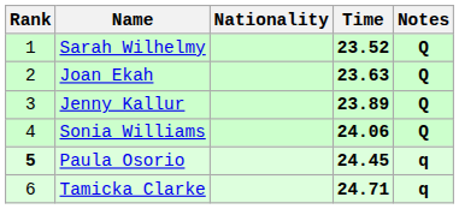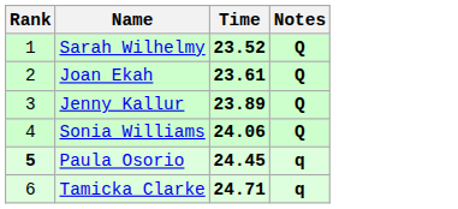 <table class="wikitable sortable" style="text-align:center">
 <tr>
 <th>Rank</th>
 <th>Name</th>
-<th>Nationality</th>
 <th>Time</th>
 <th>Notes</th>
 </tr>
 <tr bgcolor=ccffcc>
 <td>1</td>
 <td align=left><a href='#'>Sarah Wilhelmy</a></td>
-<td align=left></td>
 <td><strong>23.52</strong></td>
 <td><strong>Q</strong></td>
 </tr>
 <tr bgcolor=ccffcc>
 <td>2</td>
 <td align=left><a href='#'>Joan Ekah</a></td>
-<td align=left></td>
-<td><strong>23.63</strong></td>
+<td><strong>23.61</strong></td>
 <td><strong>Q</strong></td>
 </tr>
 <tr bgcolor=ccffcc>
 <td>3</td>
 <td align=left><a href='#'>Jenny Kallur</a></td>
-<td align=left></td>
 <td><strong>23.89</strong></td>
 <td><strong>Q</strong></td>
 </tr>
 <tr bgcolor=ccffcc>
 <td>4</td>
 <td align=left><a href='#'>Sonia Williams</a></td>
-<td align=left></td>
 <td><strong>24.06</strong></td>
 <td><strong>Q</strong></td>
 </tr>
 <tr bgcolor=ddffdd>
 <td><strong>5</strong></td>
 <td align=left><a href='#'>Paula Osorio</a></td>
-<td align=left></td>
 <td><strong>24.45</strong></td>
 <td><strong>q</strong></td>
 </tr>
 <tr bgcolor=ddffdd>
 <td>6</td>
 <td align=left><a href='#'>Tamicka Clarke</a></td>
-<td align=left></td>
 <td><strong>24.71</strong></td>
 <td><strong>q</strong></td>
 </tr>
 </table>
